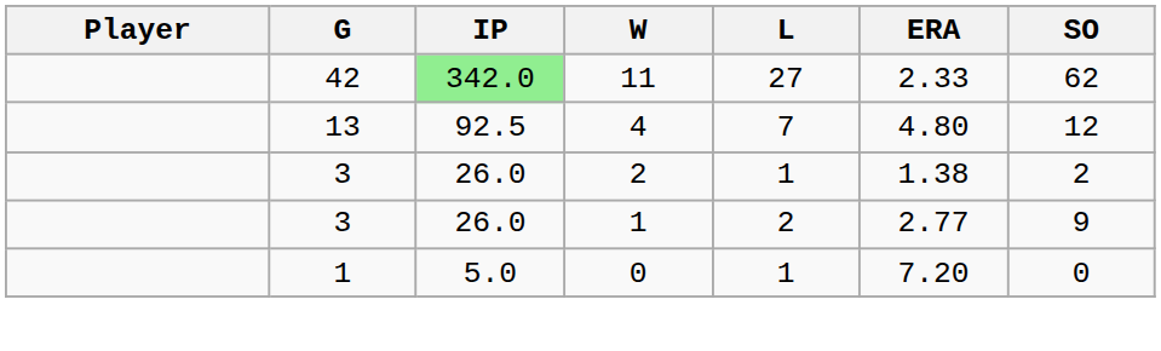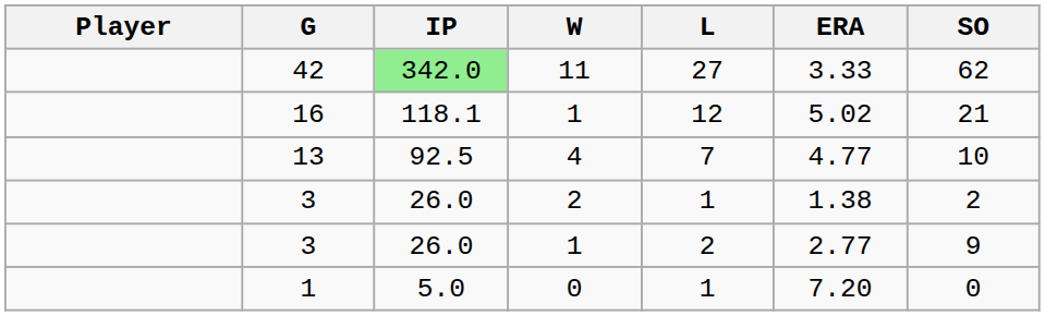 <table class="wikitable sortable">
 <tr>
 <th bgcolor="#DDDDFF" width="16%">Player</th>
 <th bgcolor="#DDDDFF" width="9%">G</th>
 <th bgcolor="#DDDDFF" width="9%">IP</th>
 <th bgcolor="#DDDDFF" width="9%">W</th>
 <th bgcolor="#DDDDFF" width="9%">L</th>
 <th bgcolor="#DDDDFF" width="9%">ERA</th>
 <th bgcolor="#DDDDFF" width="9%">SO</th>
 </tr>
 <tr align="center">
 <td></td>
 <td>42</td>
 <td style="background: lightgreen;">342.0</td>
 <td>11</td>
 <td>27</td>
-<td>2.33</td>
+<td>3.33</td>
 <td>62</td>
+</tr>
+<tr align="center">
+<td></td>
+<td>16</td>
+<td>118.1</td>
+<td>1</td>
+<td>12</td>
+<td>5.02</td>
+<td>21</td>
 </tr>
 <tr align=center>
 <td></td>
 <td>13</td>
 <td>92.5</td>
 <td>4</td>
 <td>7</td>
-<td>4.80</td>
-<td>12</td>
+<td>4.77</td>
+<td>10</td>
 </tr>
 <tr align="center">
 <td></td>
 <td>3</td>
 <td>26.0</td>
 <td>2</td>
 <td>1</td>
 <td>1.38</td>
 <td>2</td>
 </tr>
 <tr align="center">
 <td></td>
 <td>3</td>
 <td>26.0</td>
 <td>1</td>
 <td>2</td>
 <td>2.77</td>
 <td>9</td>
 </tr>
 <tr align="center">
 <td></td>
 <td>1</td>
 <td>5.0</td>
 <td>0</td>
 <td>1</td>
 <td>7.20</td>
 <td>0</td>
 </tr>
 </table>
